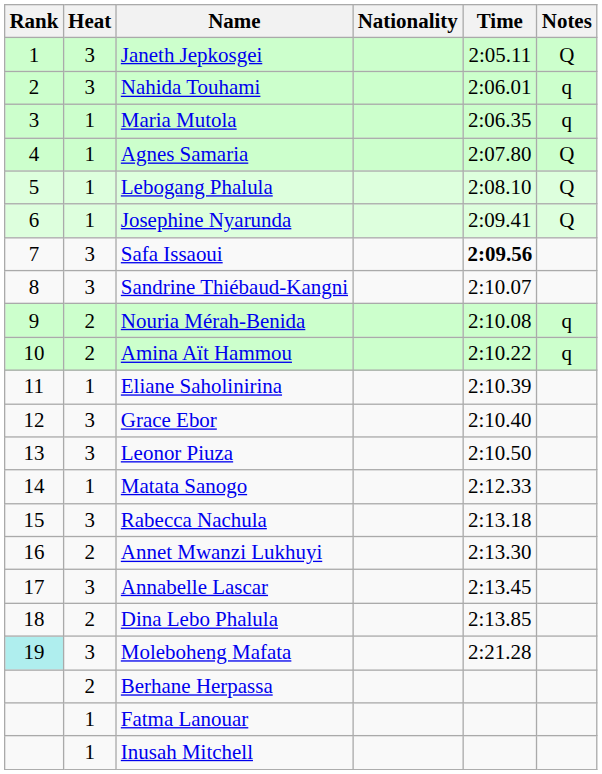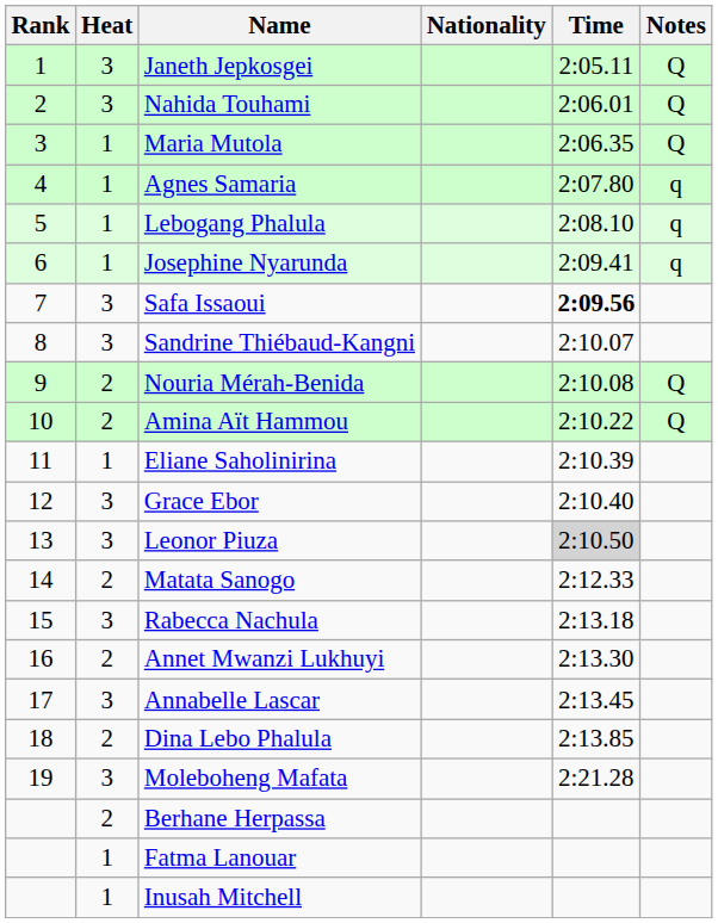 <table class="wikitable sortable" style="text-align:center">
 <tr>
 <th>Rank</th>
 <th>Heat</th>
 <th>Name</th>
 <th>Nationality</th>
 <th>Time</th>
 <th>Notes</th>
 </tr>
 <tr bgcolor=ccffcc>
 <td>1</td>
 <td>3</td>
 <td align=left><a href='#'>Janeth Jepkosgei</a></td>
 <td align=left></td>
 <td>2:05.11</td>
 <td>Q</td>
 </tr>
 <tr bgcolor=ccffcc>
 <td>2</td>
 <td>3</td>
 <td align=left><a href='#'>Nahida Touhami</a></td>
 <td align=left></td>
 <td>2:06.01</td>
-<td>q</td>
+<td>Q</td>
 </tr>
 <tr bgcolor=ccffcc>
 <td>3</td>
 <td>1</td>
 <td align=left><a href='#'>Maria Mutola</a></td>
 <td align=left></td>
 <td>2:06.35</td>
-<td>q</td>
+<td>Q</td>
 </tr>
 <tr bgcolor=ccffcc>
 <td>4</td>
 <td>1</td>
 <td align=left><a href='#'>Agnes Samaria</a></td>
 <td align=left></td>
 <td>2:07.80</td>
-<td>Q</td>
+<td>q</td>
 </tr>
 <tr bgcolor=ddffdd>
 <td>5</td>
 <td>1</td>
 <td align=left><a href='#'>Lebogang Phalula</a></td>
 <td align=left></td>
 <td>2:08.10</td>
-<td>Q</td>
+<td>q</td>
 </tr>
 <tr bgcolor=ddffdd>
 <td>6</td>
 <td>1</td>
 <td align=left><a href='#'>Josephine Nyarunda</a></td>
 <td align=left></td>
 <td>2:09.41</td>
-<td>Q</td>
+<td>q</td>
 </tr>
 <tr>
 <td>7</td>
 <td>3</td>
 <td align=left><a href='#'>Safa Issaoui</a></td>
 <td align=left></td>
 <td><strong>2:09.56</strong></td>
 <td></td>
 </tr>
 <tr>
 <td>8</td>
 <td>3</td>
 <td align=left><a href='#'>Sandrine Thiébaud-Kangni</a></td>
 <td align=left></td>
 <td>2:10.07</td>
 <td></td>
 </tr>
 <tr bgcolor=ccffcc>
 <td>9</td>
 <td>2</td>
 <td align=left><a href='#'>Nouria Mérah-Benida</a></td>
 <td align=left></td>
 <td>2:10.08</td>
-<td>q</td>
+<td>Q</td>
 </tr>
 <tr bgcolor=ccffcc>
 <td>10</td>
 <td>2</td>
 <td align=left><a href='#'>Amina Aït Hammou</a></td>
 <td align=left></td>
 <td>2:10.22</td>
-<td>q</td>
+<td>Q</td>
 </tr>
 <tr>
 <td>11</td>
 <td>1</td>
 <td align=left><a href='#'>Eliane Saholinirina</a></td>
 <td align=left></td>
 <td>2:10.39</td>
 <td></td>
 </tr>
 <tr>
 <td>12</td>
 <td>3</td>
 <td align=left><a href='#'>Grace Ebor</a></td>
 <td align=left></td>
 <td>2:10.40</td>
 <td></td>
 </tr>
 <tr>
 <td>13</td>
 <td>3</td>
 <td align=left><a href='#'>Leonor Piuza</a></td>
 <td align=left></td>
-<td>2:10.50</td>
+<td style="background: lightgrey;">2:10.50</td>
 <td></td>
 </tr>
 <tr>
 <td>14</td>
-<td>1</td>
+<td>2</td>
 <td align=left><a href='#'>Matata Sanogo</a></td>
 <td align=left></td>
 <td>2:12.33</td>
 <td></td>
 </tr>
 <tr>
 <td>15</td>
 <td>3</td>
 <td align=left><a href='#'>Rabecca Nachula</a></td>
 <td align=left></td>
 <td>2:13.18</td>
 <td></td>
 </tr>
 <tr>
 <td>16</td>
 <td>2</td>
 <td align=left><a href='#'>Annet Mwanzi Lukhuyi</a></td>
 <td align=left></td>
 <td>2:13.30</td>
 <td></td>
 </tr>
 <tr>
 <td>17</td>
 <td>3</td>
 <td align=left><a href='#'>Annabelle Lascar</a></td>
 <td align=left></td>
 <td>2:13.45</td>
 <td></td>
 </tr>
 <tr>
 <td>18</td>
 <td>2</td>
 <td align=left><a href='#'>Dina Lebo Phalula</a></td>
 <td align=left></td>
 <td>2:13.85</td>
 <td></td>
 </tr>
 <tr>
-<td style="background: paleturquoise;">19</td>
+<td>19</td>
 <td>3</td>
 <td align=left><a href='#'>Moleboheng Mafata</a></td>
 <td align=left></td>
 <td>2:21.28</td>
 <td></td>
 </tr>
 <tr>
 <td></td>
 <td>2</td>
 <td align=left><a href='#'>Berhane Herpassa</a></td>
 <td align=left></td>
 <td></td>
 <td></td>
 </tr>
 <tr>
 <td></td>
 <td>1</td>
 <td align=left><a href='#'>Fatma Lanouar</a></td>
 <td align=left></td>
 <td></td>
 <td></td>
 </tr>
 <tr>
 <td></td>
 <td>1</td>
 <td align=left><a href='#'>Inusah Mitchell</a></td>
 <td align=left></td>
 <td></td>
 <td></td>
 </tr>
 </table>
